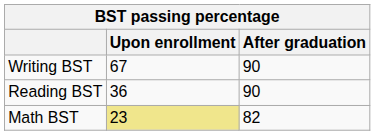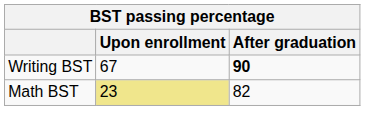 <table class="wikitable">
 <tr>
 <th colspan=3>BST passing percentage</th>
 </tr>
 <tr>
 <th></th>
 <th>Upon enrollment</th>
 <th>After graduation</th>
 </tr>
 <tr>
 <td>Writing BST</td>
 <td>67</td>
-<td>90</td>
-</tr>
-<tr>
-<td>Reading BST</td>
-<td>36</td>
-<td>90</td>
+<td><strong>90</strong></td>
 </tr>
 <tr>
 <td>Math BST</td>
 <td style="background: khaki;">23</td>
 <td>82</td>
 </tr>
 </table>
